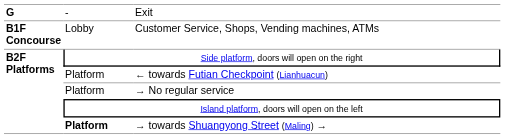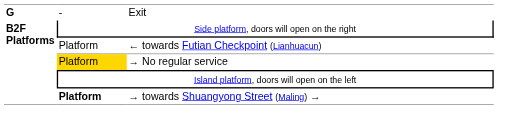 <table table border=0 cellspacing=0 cellpadding=3>
 <tr>
 <td style="border-top:solid 1px gray;" width=50 valign=top><strong>G</strong></td>
 <td style="border-top:solid 1px gray;" width=100 valign=top>-</td>
 <td style="border-top:solid 1px gray;" width=550 valign=top>Exit</td>
-</tr>
-<tr>
-<td style="border-bottom:solid 1px gray; border-top:solid 1px gray;" valign=top width=50><strong>B1F<br>Concourse</strong></td>
-<td style="border-bottom:solid 1px gray; border-top:solid 1px gray;" valign=top width=100>Lobby</td>
-<td style="border-bottom:solid 1px gray; border-top:solid 1px gray;" valign=top width=550>Customer Service, Shops, Vending machines, ATMs</td>
 </tr>
 <tr>
 <td style="border-bottom:solid 1px gray;" rowspan="5" valign=top><strong>B2F<br>Platforms</strong></td>
 <td style="border-right:solid 2px black;border-left:solid 2px black;border-bottom:solid 2px black;text-align:center;" colspan="2"><small><a href='#'>Side platform</a>, doors will open on the right</small></td>
 </tr>
 <tr>
 <td style="border-bottom:solid 1px gray;">Platform</td>
 <td style="border-bottom:solid 1px gray;">←  towards <a href='#'>Futian Checkpoint</a> <small>(<a href='#'>Lianhuacun</a>)</small></td>
 </tr>
 <tr>
-<td>Platform</td>
+<td style="background: gold;">Platform</td>
 <td><span>→</span> No regular service</td>
 </tr>
 <tr>
 <td style="border-right:solid 2px black;border-left:solid 2px black;border-top:solid 2px black;border-bottom:solid 2px black;text-align:center;" colspan=2><small><a href='#'>Island platform</a>, doors will open on the left</small></td>
 </tr>
 <tr>
 <td style="border-bottom:solid 1px gray;"><strong>Platform</strong></td>
 <td style="border-bottom:solid 1px gray;"><span>→</span>  towards <a href='#'>Shuangyong Street</a>  <small>(<a href='#'>Maling</a>)</small> →</td>
 </tr>
 </table>
